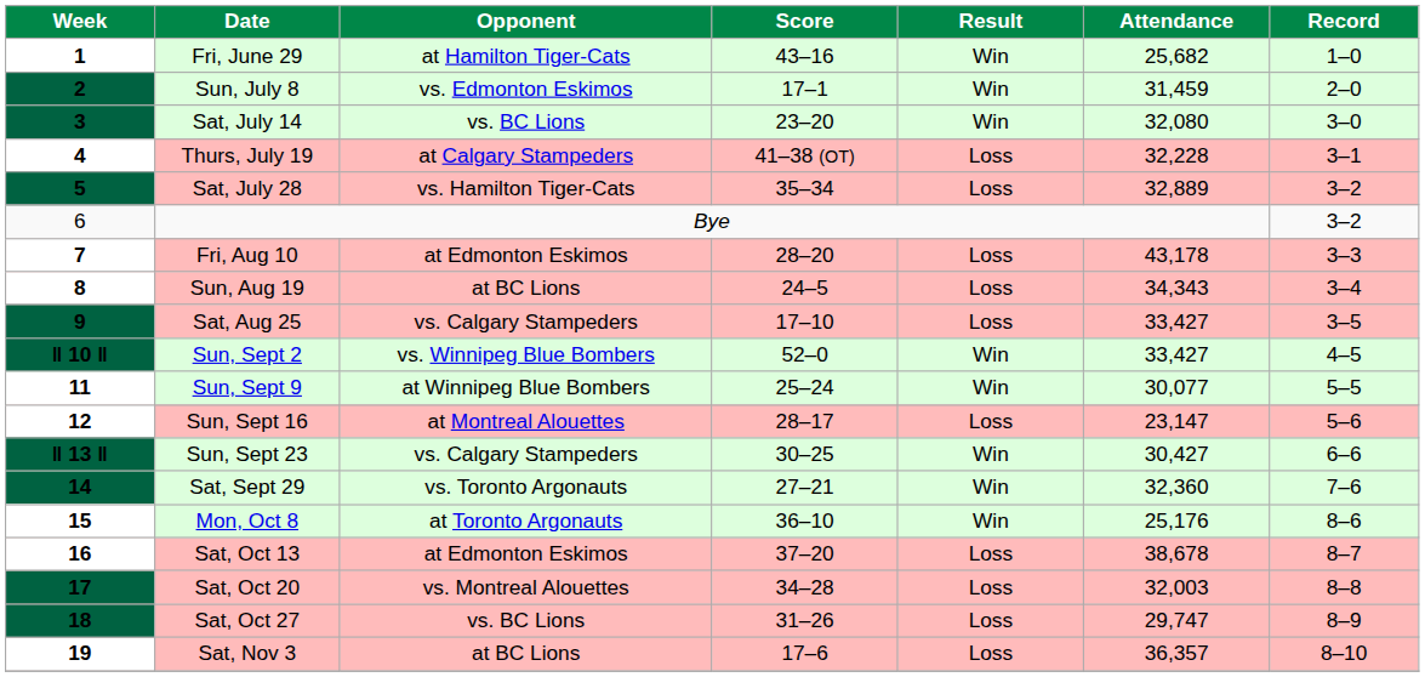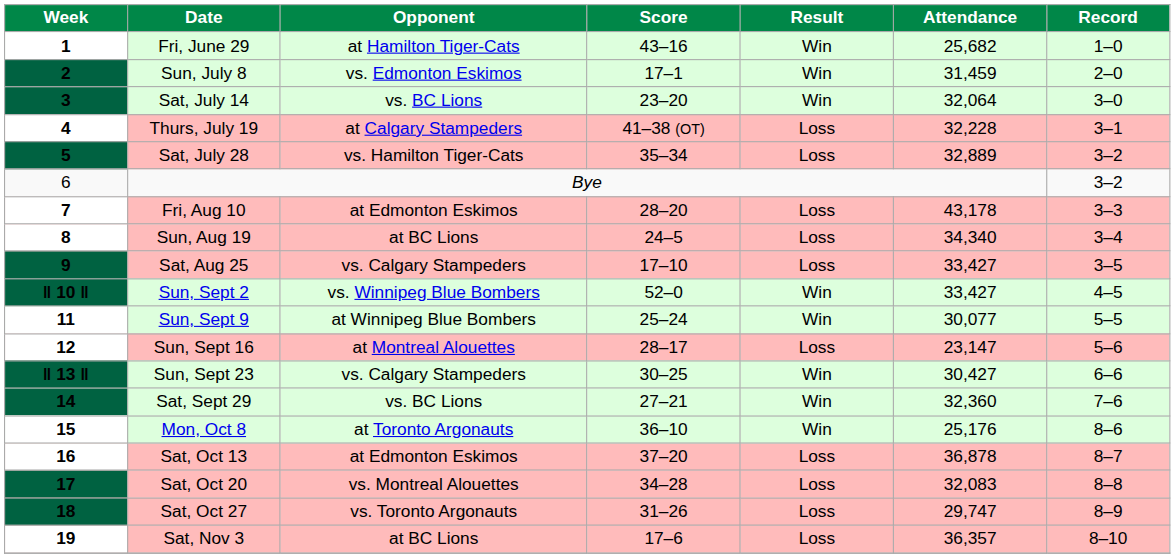 <table class="wikitable sortable">
 <tr>
 <th style="background:#008748;color:white;"   width="8%">Week</th>
 <th style="background:#008748;color:White;"   width="10%">Date</th>
 <th style="background:#008748;color:White;"   width="20%">Opponent</th>
 <th style="background:#008748;color:White;"   width="10%">Score</th>
 <th style="background:#008748;color:White;"   width="10%">Result</th>
 <th style="background:#008748;color:White;"   width="10%">Attendance</th>
 <th style="background:#008748;color:White;"   width="8%">Record</th>
 </tr>
 <tr align="center" bgcolor="#ddffdd">
 <th style="text-align:center; background:white;"><span><strong>1</strong></span></th>
 <td>Fri, June 29</td>
 <td>at <a href='#'>Hamilton Tiger-Cats</a></td>
 <td>43–16</td>
 <td>Win</td>
 <td>25,682</td>
 <td>1–0</td>
 </tr>
 <tr align="center" bgcolor="#ddffdd">
 <th style="text-align:center; background:#006241;"><span><strong>2</strong></span></th>
 <td>Sun, July 8</td>
 <td>vs. <a href='#'>Edmonton Eskimos</a></td>
 <td>17–1</td>
 <td>Win</td>
 <td>31,459</td>
 <td>2–0</td>
 </tr>
 <tr align="center" bgcolor="#ddffdd">
 <th style="text-align:center; background:#006241;"><span><strong>3</strong></span></th>
 <td>Sat, July 14</td>
 <td>vs. <a href='#'>BC Lions</a></td>
 <td>23–20</td>
 <td>Win</td>
-<td>32,080</td>
+<td>32,064</td>
 <td>3–0</td>
 </tr>
 <tr align="center" bgcolor="#ffbbbb">
 <th style="text-align:center; background:white;"><span><strong>4</strong></span></th>
 <td>Thurs, July 19</td>
 <td>at <a href='#'>Calgary Stampeders</a></td>
 <td>41–38 <small>(OT)</small></td>
 <td>Loss</td>
 <td>32,228</td>
 <td>3–1</td>
 </tr>
 <tr align="center" bgcolor="#ffbbbb">
 <th style="text-align:center; background:#006241;"><span><strong>5</strong></span></th>
 <td>Sat, July 28</td>
 <td>vs. Hamilton Tiger-Cats</td>
 <td>35–34</td>
 <td>Loss</td>
 <td>32,889</td>
 <td>3–2</td>
 </tr>
 <tr align="center">
 <td>6</td>
 <td colspan="5"><em>Bye</em></td>
 <td>3–2</td>
 </tr>
 <tr align="center" bgcolor="#ffbbbb">
 <th style="text-align:center; background:white;"><span><strong>7</strong></span></th>
 <td>Fri, Aug 10</td>
 <td>at Edmonton Eskimos</td>
 <td>28–20</td>
 <td>Loss</td>
 <td>43,178</td>
 <td>3–3</td>
 </tr>
 <tr align="center" bgcolor="#ffbbbb">
 <th style="text-align:center; background:white;"><span><strong>8</strong></span></th>
 <td>Sun, Aug 19</td>
 <td>at BC Lions</td>
 <td>24–5</td>
 <td>Loss</td>
-<td>34,343</td>
+<td>34,340</td>
 <td>3–4</td>
 </tr>
 <tr align="center" bgcolor="#ffbbbb">
 <th style="text-align:center; background:#006241;"><span><strong>9</strong></span></th>
 <td>Sat, Aug 25</td>
 <td>vs. Calgary Stampeders</td>
 <td>17–10</td>
 <td>Loss</td>
 <td>33,427</td>
 <td>3–5</td>
 </tr>
 <tr align="center" bgcolor="#ddffdd">
 <th style="text-align:center; background:#006241;"><span><strong>ǁ 10 ǁ</strong></span></th>
 <td><a href='#'>Sun, Sept 2</a></td>
 <td>vs. <a href='#'>Winnipeg Blue Bombers</a></td>
 <td>52–0</td>
 <td>Win</td>
 <td>33,427</td>
 <td>4–5</td>
 </tr>
 <tr align="center" bgcolor="#ddffdd">
 <th style="text-align:center; background:white;"><span><strong>11</strong></span></th>
 <td><a href='#'>Sun, Sept 9</a></td>
 <td>at Winnipeg Blue Bombers</td>
 <td>25–24</td>
 <td>Win</td>
 <td>30,077</td>
 <td>5–5</td>
 </tr>
 <tr align="center" bgcolor="#ffbbbb">
 <th style="text-align:center; background:white;"><span><strong>12</strong></span></th>
 <td>Sun, Sept 16</td>
 <td>at <a href='#'>Montreal Alouettes</a></td>
 <td>28–17</td>
 <td>Loss</td>
 <td>23,147</td>
 <td>5–6</td>
 </tr>
 <tr align="center" bgcolor="#ddffdd">
 <th style="text-align:center; background:#006241;"><span><strong>ǁ 13 ǁ</strong></span></th>
 <td>Sun, Sept 23</td>
 <td>vs. Calgary Stampeders</td>
 <td>30–25</td>
 <td>Win</td>
 <td>30,427</td>
 <td>6–6</td>
 </tr>
 <tr align="center" bgcolor="#ddffdd">
 <th style="text-align:center; background:#006241;"><span><strong>14</strong></span></th>
 <td>Sat, Sept 29</td>
-<td>vs. Toronto Argonauts</td>
+<td>vs. BC Lions</td>
 <td>27–21</td>
 <td>Win</td>
 <td>32,360</td>
 <td>7–6</td>
 </tr>
 <tr align="center" bgcolor="#ddffdd">
 <th style="text-align:center; background:white;"><span><strong>15</strong></span></th>
 <td><a href='#'>Mon, Oct 8</a></td>
 <td>at <a href='#'>Toronto Argonauts</a></td>
 <td>36–10</td>
 <td>Win</td>
 <td>25,176</td>
 <td>8–6</td>
 </tr>
 <tr align="center" bgcolor="#ffbbbb">
 <th style="text-align:center; background:white;"><span><strong>16</strong></span></th>
 <td>Sat, Oct 13</td>
 <td>at Edmonton Eskimos</td>
 <td>37–20</td>
 <td>Loss</td>
-<td>38,678</td>
+<td>36,878</td>
 <td>8–7</td>
 </tr>
 <tr align="center" bgcolor="#ffbbbb">
 <th style="text-align:center; background:#006241;"><span><strong>17</strong></span></th>
 <td>Sat, Oct 20</td>
 <td>vs. Montreal Alouettes</td>
 <td>34–28</td>
 <td>Loss</td>
-<td>32,003</td>
+<td>32,083</td>
 <td>8–8</td>
 </tr>
 <tr align="center" bgcolor="#ffbbbb">
 <th style="text-align:center; background:#006241;"><span><strong>18</strong></span></th>
 <td>Sat, Oct 27</td>
-<td>vs. BC Lions</td>
+<td>vs. Toronto Argonauts</td>
 <td>31–26</td>
 <td>Loss</td>
 <td>29,747</td>
 <td>8–9</td>
 </tr>
 <tr align="center" bgcolor="#ffbbbb">
 <th style="text-align:center; background:white;"><span><strong>19</strong></span></th>
 <td>Sat, Nov 3</td>
 <td>at BC Lions</td>
 <td>17–6</td>
 <td>Loss</td>
 <td>36,357</td>
 <td>8–10</td>
 </tr>
 <tr>
 </tr>
 </table>
